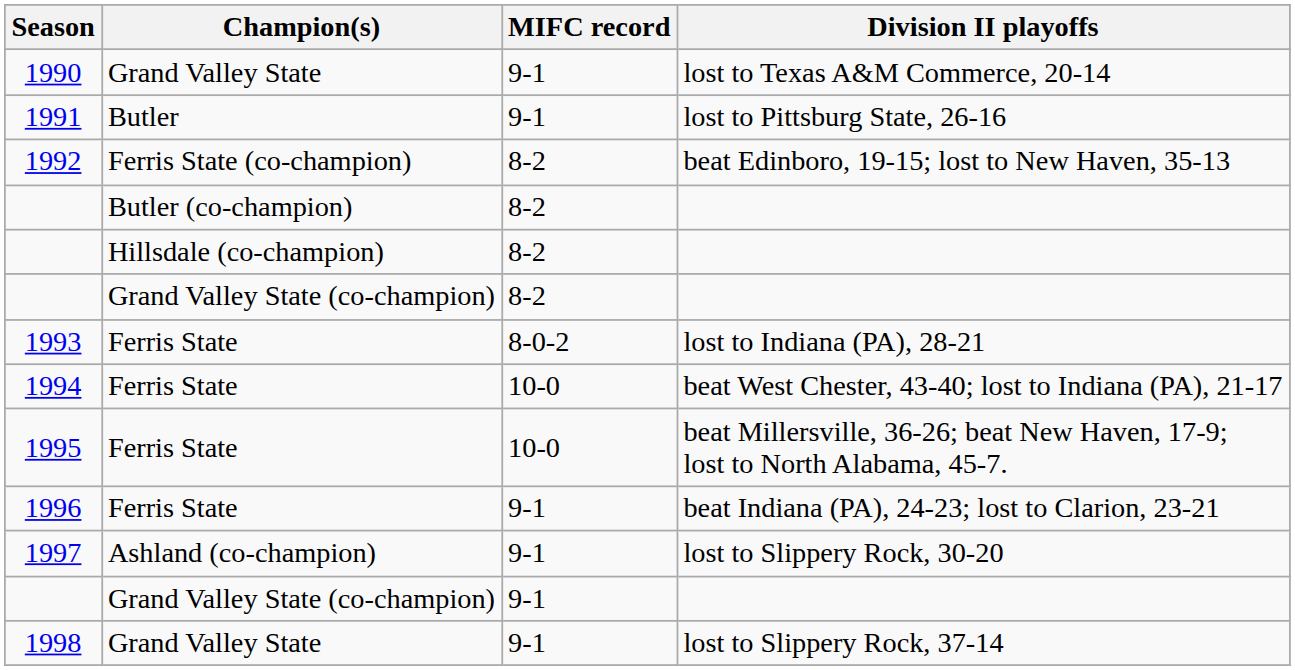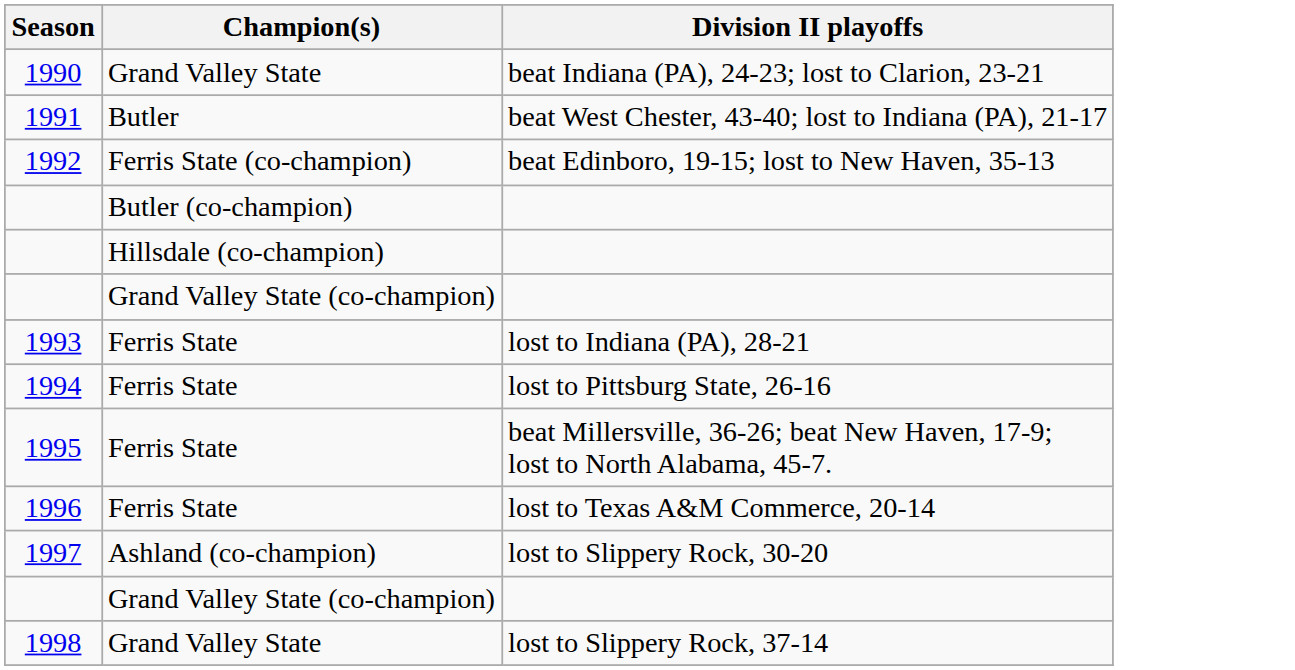 <table class=wikitable>
 <tr>
 <th>Season</th>
 <th>Champion(s)</th>
-<th>MIFC record</th>
 <th>Division II playoffs</th>
 </tr>
 <tr>
 <td align=center><a href='#'>1990</a></td>
 <td>Grand Valley State</td>
-<td>9-1</td>
-<td>lost to Texas A&M Commerce, 20-14</td>
+<td>beat Indiana (PA), 24-23; lost to Clarion, 23-21</td>
 </tr>
 <tr>
 <td align=center><a href='#'>1991</a></td>
 <td>Butler</td>
-<td>9-1</td>
-<td>lost to Pittsburg State, 26-16</td>
+<td>beat West Chester, 43-40; lost to Indiana (PA), 21-17</td>
 </tr>
 <tr>
 <td align=center><a href='#'>1992</a></td>
 <td>Ferris State (co-champion)</td>
-<td>8-2</td>
 <td>beat Edinboro, 19-15; lost to New Haven, 35-13</td>
 </tr>
 <tr>
 <td align=center></td>
 <td>Butler (co-champion)</td>
-<td>8-2</td>
 <td></td>
 </tr>
 <tr>
 <td align=center></td>
 <td>Hillsdale (co-champion)</td>
-<td>8-2</td>
 <td></td>
 </tr>
 <tr>
 <td align=center></td>
 <td>Grand Valley State (co-champion)</td>
-<td>8-2</td>
 <td></td>
 </tr>
 <tr>
 <td align=center><a href='#'>1993</a></td>
 <td>Ferris State</td>
-<td>8-0-2</td>
 <td>lost to Indiana (PA), 28-21</td>
 </tr>
 <tr>
 <td align=center><a href='#'>1994</a></td>
 <td>Ferris State</td>
-<td>10-0</td>
-<td>beat West Chester, 43-40; lost to Indiana (PA), 21-17</td>
+<td>lost to Pittsburg State, 26-16</td>
 </tr>
 <tr>
 <td align=center><a href='#'>1995</a></td>
 <td>Ferris State</td>
-<td>10-0</td>
 <td>beat Millersville, 36-26; beat New Haven, 17-9; <br>lost to North Alabama, 45-7.</td>
 </tr>
 <tr>
 <td align=center><a href='#'>1996</a></td>
 <td>Ferris State</td>
-<td>9-1</td>
-<td>beat Indiana (PA), 24-23; lost to Clarion, 23-21</td>
+<td>lost to Texas A&M Commerce, 20-14</td>
 </tr>
 <tr>
 <td align=center><a href='#'>1997</a></td>
 <td>Ashland (co-champion)</td>
-<td>9-1</td>
 <td>lost to Slippery Rock, 30-20</td>
 </tr>
 <tr>
 <td align=center></td>
 <td>Grand Valley State (co-champion)</td>
-<td>9-1</td>
 <td></td>
 </tr>
 <tr>
 <td align=center><a href='#'>1998</a></td>
 <td>Grand Valley State</td>
-<td>9-1</td>
 <td>lost to Slippery Rock, 37-14</td>
 </tr>
 </table>
